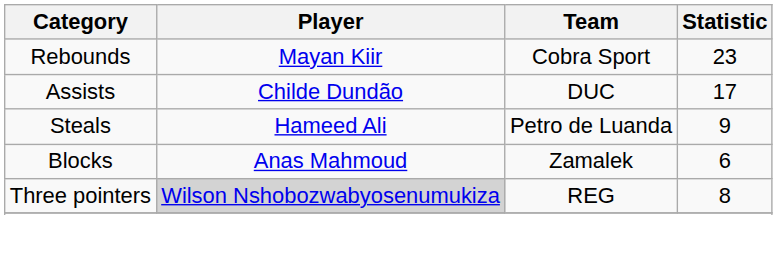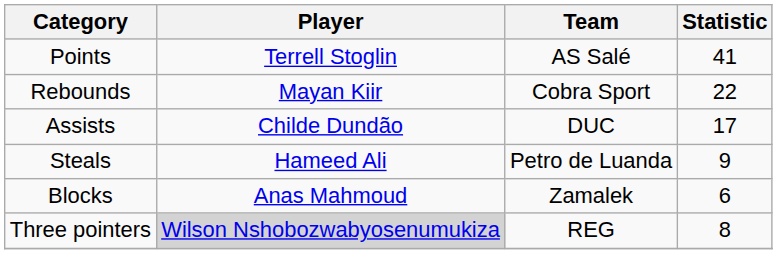 <table class="wikitable" style="text-align:center;">
 <tr>
 <th>Category</th>
 <th>Player</th>
 <th>Team</th>
 <th>Statistic</th>
 </tr>
 <tr>
+<td>Points</td>
+<td><a href='#'>Terrell Stoglin</a></td>
+<td>AS Salé</td>
+<td>41</td>
+</tr>
+<tr>
 <td>Rebounds</td>
 <td><a href='#'>Mayan Kiir</a></td>
 <td>Cobra Sport</td>
-<td>23</td>
+<td>22</td>
 </tr>
 <tr>
 <td>Assists</td>
 <td><a href='#'>Childe Dundão</a></td>
 <td>DUC</td>
 <td>17</td>
 </tr>
 <tr>
 <td>Steals</td>
 <td><a href='#'>Hameed Ali</a></td>
 <td>Petro de Luanda</td>
 <td>9</td>
 </tr>
 <tr>
 <td>Blocks</td>
 <td><a href='#'>Anas Mahmoud</a></td>
 <td>Zamalek</td>
 <td>6</td>
 </tr>
 <tr>
 <td>Three pointers</td>
 <td style="background: lightgrey;"><a href='#'>Wilson Nshobozwabyosenumukiza</a></td>
 <td>REG</td>
 <td>8</td>
 </tr>
 <tr>
 </tr>
 <tr>
 </tr>
 </table>
